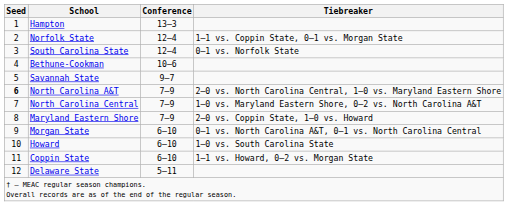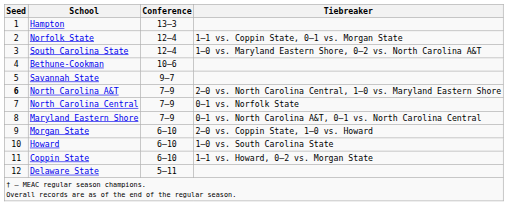 <table class="wikitable" style="text-align:center">
 <tr>
 <th>Seed</th>
 <th>School</th>
 <th>Conference</th>
 <th>Tiebreaker</th>
 </tr>
 <tr>
 <td>1</td>
 <td align=left><a href='#'>Hampton</a></td>
 <td>13–3</td>
 <td></td>
 </tr>
 <tr>
 <td>2</td>
 <td align=left><a href='#'>Norfolk State</a></td>
 <td>12–4</td>
 <td align=left>1–1 vs. Coppin State, 0–1 vs. Morgan State</td>
 </tr>
 <tr>
 <td>3</td>
 <td align=left><a href='#'>South Carolina State</a></td>
 <td>12–4</td>
-<td align=left>0–1 vs. Norfolk State</td>
+<td align=left>1–0 vs. Maryland Eastern Shore, 0–2 vs. North Carolina A&T</td>
 </tr>
 <tr>
 <td>4</td>
 <td align=left><a href='#'>Bethune-Cookman</a></td>
 <td>10–6</td>
 <td></td>
 </tr>
 <tr>
 <td>5</td>
 <td align=left><a href='#'>Savannah State</a></td>
 <td>9–7</td>
 <td></td>
 </tr>
 <tr>
 <td><strong>6</strong></td>
 <td align=left><a href='#'>North Carolina A&T</a></td>
 <td>7–9</td>
 <td align=left>2–0 vs. North Carolina Central, 1–0 vs. Maryland Eastern Shore</td>
 </tr>
 <tr>
 <td>7</td>
 <td align=left><a href='#'>North Carolina Central</a></td>
 <td>7–9</td>
-<td align=left>1–0 vs. Maryland Eastern Shore, 0–2 vs. North Carolina A&T</td>
+<td align=left>0–1 vs. Norfolk State</td>
 </tr>
 <tr>
 <td>8</td>
 <td align=left><a href='#'>Maryland Eastern Shore</a></td>
 <td>7–9</td>
-<td align=left>2–0 vs. Coppin State, 1–0 vs. Howard</td>
+<td align=left>0–1 vs. North Carolina A&T, 0–1 vs. North Carolina Central</td>
 </tr>
 <tr>
 <td>9</td>
 <td align=left><a href='#'>Morgan State</a></td>
 <td>6–10</td>
-<td align=left>0–1 vs. North Carolina A&T, 0–1 vs. North Carolina Central</td>
+<td align=left>2–0 vs. Coppin State, 1–0 vs. Howard</td>
 </tr>
 <tr>
 <td>10</td>
 <td align=left><a href='#'>Howard</a></td>
 <td>6–10</td>
 <td align=left>1–0 vs. South Carolina State</td>
 </tr>
 <tr>
 <td>11</td>
 <td align=left><a href='#'>Coppin State</a></td>
 <td>6–10</td>
 <td align=left>1–1 vs. Howard, 0–2 vs. Morgan State</td>
 </tr>
 <tr>
 <td>12</td>
 <td align=left><a href='#'>Delaware State</a></td>
 <td>5–11</td>
 <td></td>
 </tr>
 <tr>
 <td colspan="6" align="left"><small>† – MEAC regular season champions.<br>Overall records are as of the end of the regular season.</small></td>
 </tr>
 </table>
